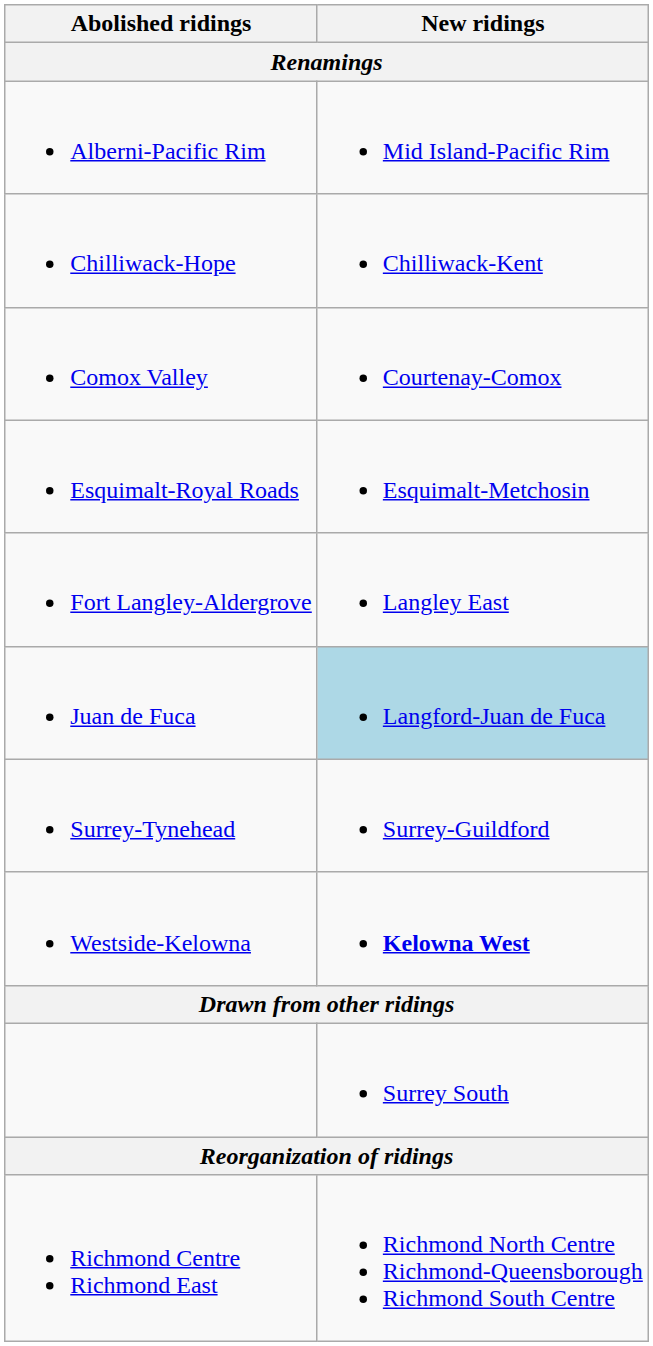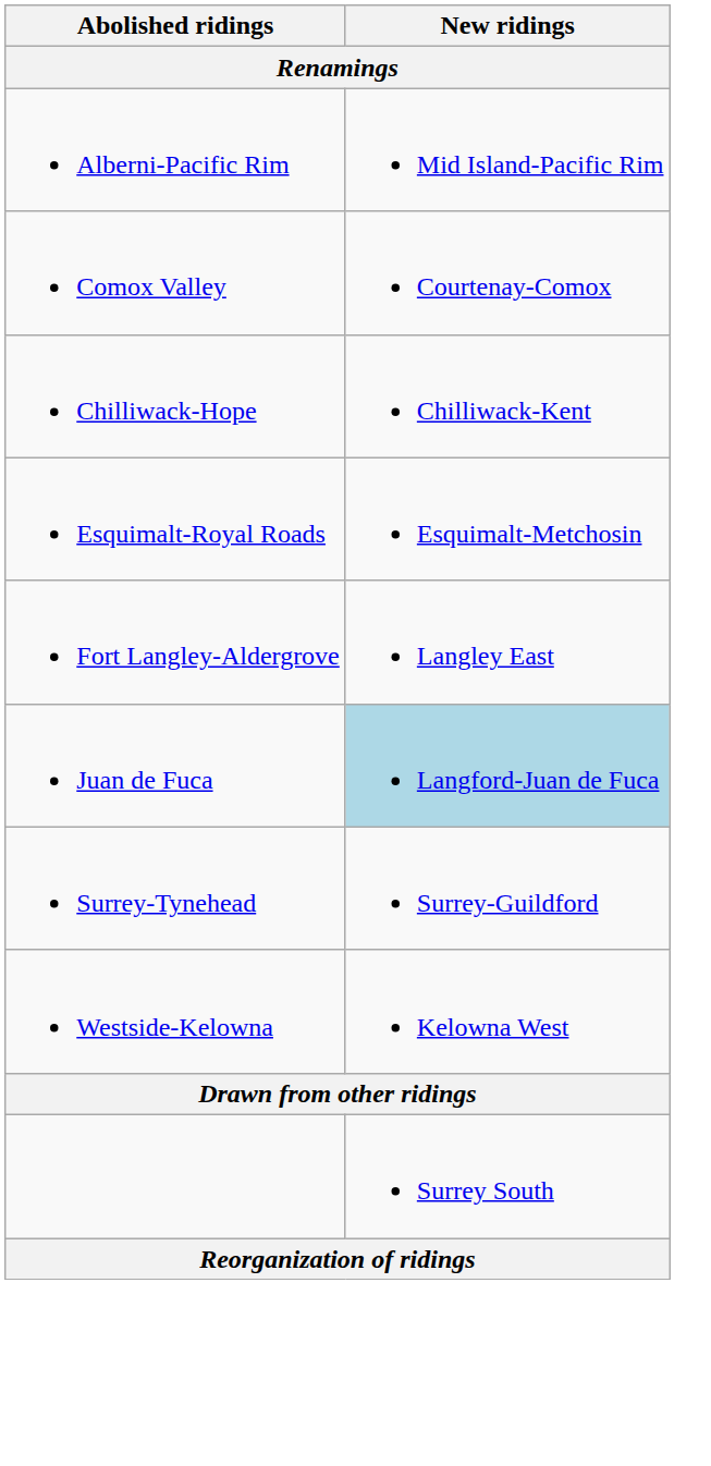 <table class="wikitable">
 <tr>
 <th>Abolished ridings</th>
 <th>New ridings</th>
 </tr>
 <tr>
 <th colspan="2"><em>Renamings</em></th>
 </tr>
 <tr>
 <td><br><ul><li><a href='#'>Alberni-Pacific Rim</a></li></ul></td>
 <td><br><ul><li><a href='#'>Mid Island-Pacific Rim</a></li></ul></td>
 </tr>
 <tr>
+<td><br><ul><li><a href='#'>Comox Valley</a></li></ul></td>
+<td><br><ul><li><a href='#'>Courtenay-Comox</a></li></ul></td>
+</tr>
+<tr>
 <td><br><ul><li><a href='#'>Chilliwack-Hope</a></li></ul></td>
 <td><br><ul><li><a href='#'>Chilliwack-Kent</a></li></ul></td>
-</tr>
-<tr>
-<td><br><ul><li><a href='#'>Comox Valley</a></li></ul></td>
-<td><br><ul><li><a href='#'>Courtenay-Comox</a></li></ul></td>
 </tr>
 <tr>
 <td><br><ul><li><a href='#'>Esquimalt-Royal Roads</a></li></ul></td>
 <td><br><ul><li><a href='#'>Esquimalt-Metchosin</a></li></ul></td>
 </tr>
 <tr>
 <td><br><ul><li><a href='#'>Fort Langley-Aldergrove</a></li></ul></td>
 <td><br><ul><li><a href='#'>Langley East</a></li></ul></td>
 </tr>
 <tr>
 <td><br><ul><li><a href='#'>Juan de Fuca</a></li></ul></td>
 <td style="background: lightblue;"><br><ul><li><a href='#'>Langford-Juan de Fuca</a></li></ul></td>
 </tr>
 <tr>
 <td><br><ul><li><a href='#'>Surrey-Tynehead</a></li></ul></td>
 <td><br><ul><li><a href='#'>Surrey-Guildford</a></li></ul></td>
 </tr>
 <tr>
 <td><br><ul><li><a href='#'>Westside-Kelowna</a></li></ul></td>
-<td><strong><br><ul><li><a href='#'>Kelowna West</a></li></ul></strong></td>
+<td><br><ul><li><a href='#'>Kelowna West</a></li></ul></td>
 </tr>
 <tr>
 <th colspan="2"><em>Drawn from other ridings</em></th>
 </tr>
 <tr>
 <td></td>
 <td><br><ul><li><a href='#'>Surrey South</a></li></ul></td>
 </tr>
 <tr>
 <th colspan="2"><em>Reorganization of ridings</em></th>
 </tr>
-<tr>
-<td><br><ul><li><a href='#'>Richmond Centre</a></li><li><a href='#'>Richmond East</a></li></ul></td>
-<td><br><ul><li><a href='#'>Richmond North Centre</a></li><li><a href='#'>Richmond-Queensborough</a></li><li><a href='#'>Richmond South Centre</a></li></ul></td>
-</tr>
 </table>
